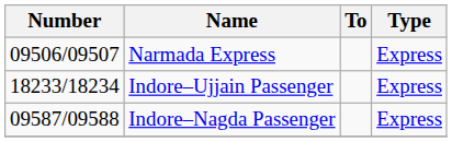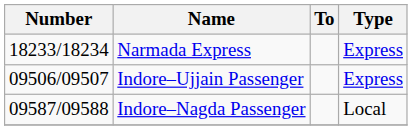 <table class="wikitable">
 <tr>
 <th>Number</th>
 <th>Name</th>
 <th>To</th>
 <th>Type</th>
 </tr>
 <tr>
-<td>09506/09507</td>
+<td>18233/18234</td>
 <td><a href='#'>Narmada Express</a></td>
 <td></td>
 <td><a href='#'>Express</a></td>
 </tr>
 <tr>
-<td>18233/18234</td>
+<td>09506/09507</td>
 <td><a href='#'>Indore–Ujjain Passenger</a></td>
 <td></td>
 <td><a href='#'>Express</a></td>
 </tr>
 <tr>
 <td>09587/09588</td>
 <td><a href='#'>Indore–Nagda Passenger</a></td>
 <td></td>
-<td><a href='#'>Express</a></td>
+<td>Local</td>
 </tr>
 <tr>
 </tr>
 </table>
